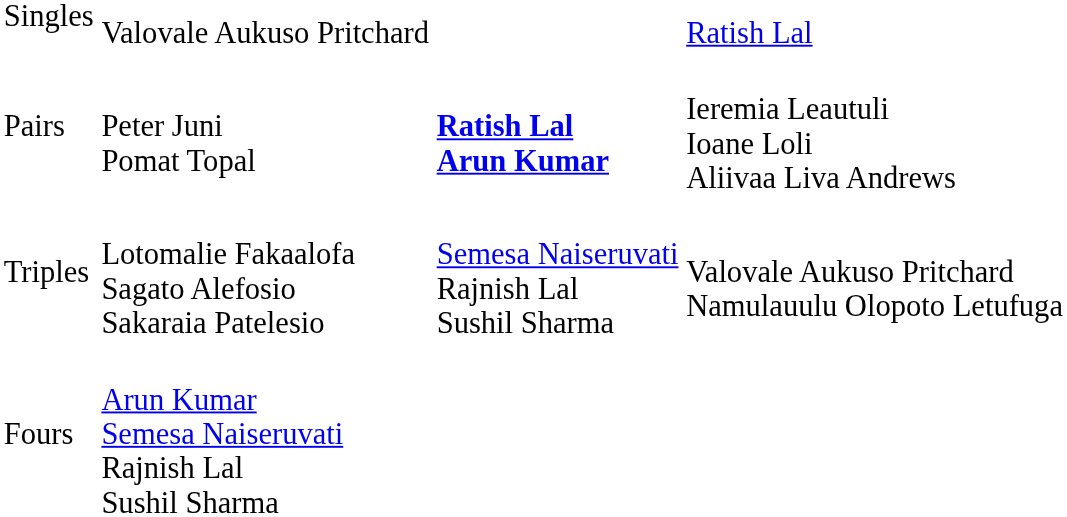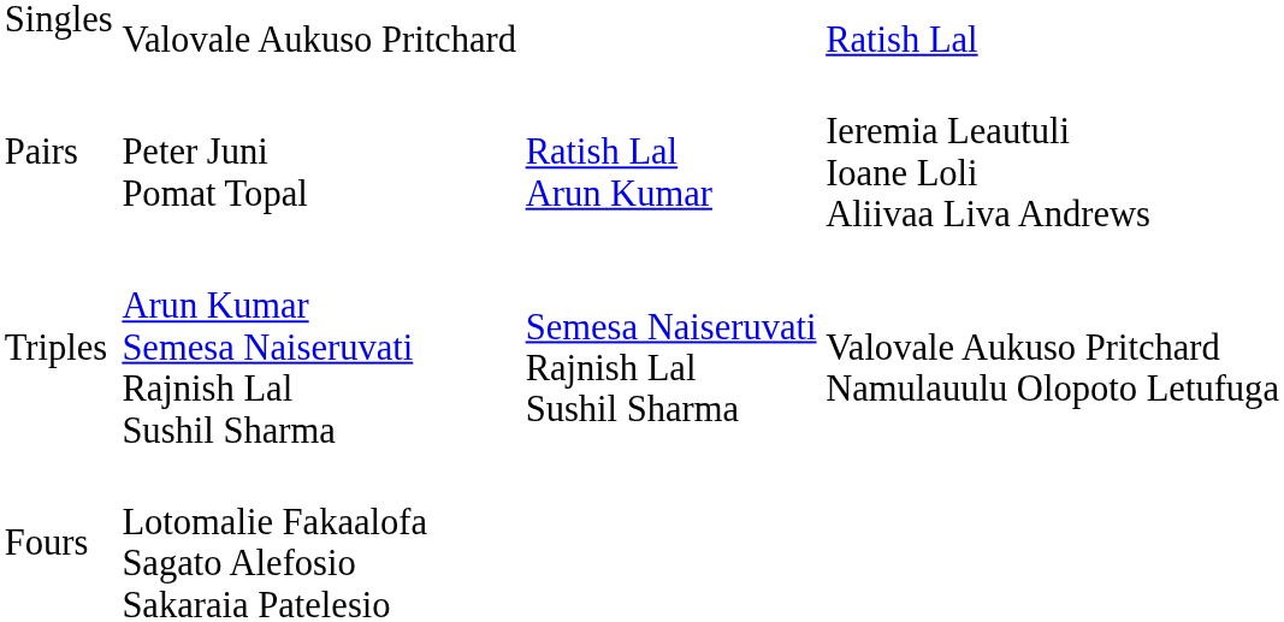 <table>
 <tr>
 <td>Singles</td>
 <td><br>Valovale Aukuso Pritchard</td>
 <td><br></td>
 <td><br><a href='#'>Ratish Lal</a></td>
 </tr>
 <tr>
 <td>Pairs</td>
 <td><br>Peter Juni<br>Pomat Topal</td>
-<td><strong><br><a href='#'>Ratish Lal</a><br><a href='#'>Arun Kumar</a></strong></td>
+<td><br><a href='#'>Ratish Lal</a><br><a href='#'>Arun Kumar</a></td>
 <td><br>Ieremia Leautuli<br>Ioane Loli<br>Aliivaa Liva Andrews</td>
 </tr>
 <tr>
 <td>Triples</td>
-<td><br>Lotomalie Fakaalofa<br>Sagato Alefosio<br>Sakaraia Patelesio</td>
+<td><br><a href='#'>Arun Kumar</a><br><a href='#'>Semesa Naiseruvati</a><br>Rajnish Lal<br>Sushil Sharma</td>
 <td><br><a href='#'>Semesa Naiseruvati</a><br>Rajnish Lal<br>Sushil Sharma</td>
 <td><br>Valovale Aukuso Pritchard<br>Namulauulu Olopoto Letufuga</td>
 </tr>
 <tr>
 <td>Fours</td>
-<td><br><a href='#'>Arun Kumar</a><br><a href='#'>Semesa Naiseruvati</a><br>Rajnish Lal<br>Sushil Sharma</td>
+<td><br>Lotomalie Fakaalofa<br>Sagato Alefosio<br>Sakaraia Patelesio</td>
 <td><br></td>
 <td><br></td>
 </tr>
 </table>
